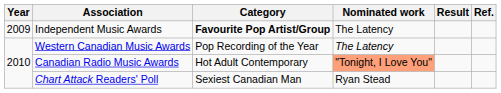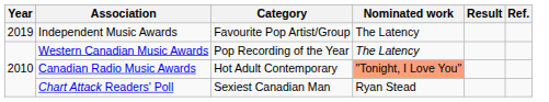 <table class="wikitable sortable">
 <tr>
 <th>Year</th>
 <th>Association</th>
 <th>Category</th>
 <th>Nominated work</th>
 <th>Result</th>
 <th>Ref.</th>
 </tr>
 <tr>
-<td>2009</td>
+<td>2019</td>
 <td>Independent Music Awards</td>
-<td><strong>Favourite Pop Artist/Group</strong></td>
+<td>Favourite Pop Artist/Group</td>
 <td>The Latency</td>
 <td></td>
 <td style="text-align:center;"></td>
 </tr>
 <tr>
 <td rowspan="3">2010</td>
 <td><a href='#'>Western Canadian Music Awards</a></td>
 <td>Pop Recording of the Year</td>
 <td><em>The Latency</em></td>
 <td></td>
 <td style="text-align:center;"></td>
 </tr>
 <tr>
 <td><a href='#'>Canadian Radio Music Awards</a></td>
 <td>Hot Adult Contemporary</td>
 <td style="background: lightsalmon;">"Tonight, I Love You"</td>
 <td></td>
 <td style="text-align:center;"></td>
 </tr>
 <tr>
 <td><a href='#'><em>Chart Attack</em> Readers' Poll</a></td>
 <td>Sexiest Canadian Man</td>
 <td>Ryan Stead</td>
 <td></td>
 <td style="text-align:center;"></td>
 </tr>
 </table>
